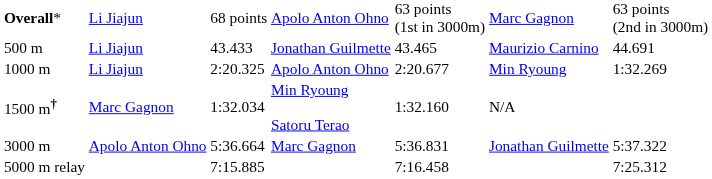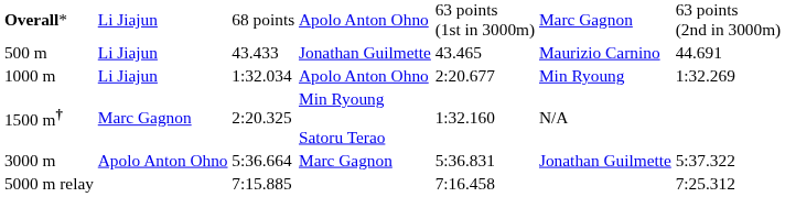 <table>
 <tr>
 <td><strong>Overall</strong>*</td>
 <td><a href='#'>Li Jiajun</a> <br> </td>
 <td>68 points</td>
 <td><a href='#'>Apolo Anton Ohno</a> <br> </td>
 <td>63 points <br> (1st in 3000m)</td>
 <td><a href='#'>Marc Gagnon</a> <br> </td>
 <td>63 points <br> (2nd in 3000m)</td>
 </tr>
 <tr>
 <td>500 m</td>
 <td><a href='#'>Li Jiajun</a> <br> </td>
 <td>43.433</td>
 <td><a href='#'>Jonathan Guilmette</a> <br> </td>
 <td>43.465</td>
 <td><a href='#'>Maurizio Carnino</a> <br> </td>
 <td>44.691</td>
 </tr>
 <tr>
 <td>1000 m</td>
 <td><a href='#'>Li Jiajun</a> <br> </td>
-<td>2:20.325</td>
+<td>1:32.034</td>
 <td><a href='#'>Apolo Anton Ohno</a> <br> </td>
 <td>2:20.677</td>
 <td><a href='#'>Min Ryoung</a> <br> </td>
 <td>1:32.269</td>
 </tr>
 <tr>
 <td>1500 m<span><strong><sup>†</sup></strong></span></td>
 <td><a href='#'>Marc Gagnon</a> <br> </td>
-<td>1:32.034</td>
+<td>2:20.325</td>
 <td><a href='#'>Min Ryoung</a> <br>  <br> <a href='#'>Satoru Terao</a> <br> </td>
 <td>1:32.160</td>
 <td colspan=2>N/A</td>
 </tr>
 <tr>
 <td>3000 m</td>
 <td><a href='#'>Apolo Anton Ohno</a> <br> </td>
 <td>5:36.664</td>
 <td><a href='#'>Marc Gagnon</a> <br> </td>
 <td>5:36.831</td>
 <td><a href='#'>Jonathan Guilmette</a> <br> </td>
 <td>5:37.322</td>
 </tr>
 <tr>
 <td>5000 m relay</td>
 <td></td>
 <td>7:15.885</td>
 <td></td>
 <td>7:16.458</td>
 <td></td>
 <td>7:25.312</td>
 </tr>
 </table>
